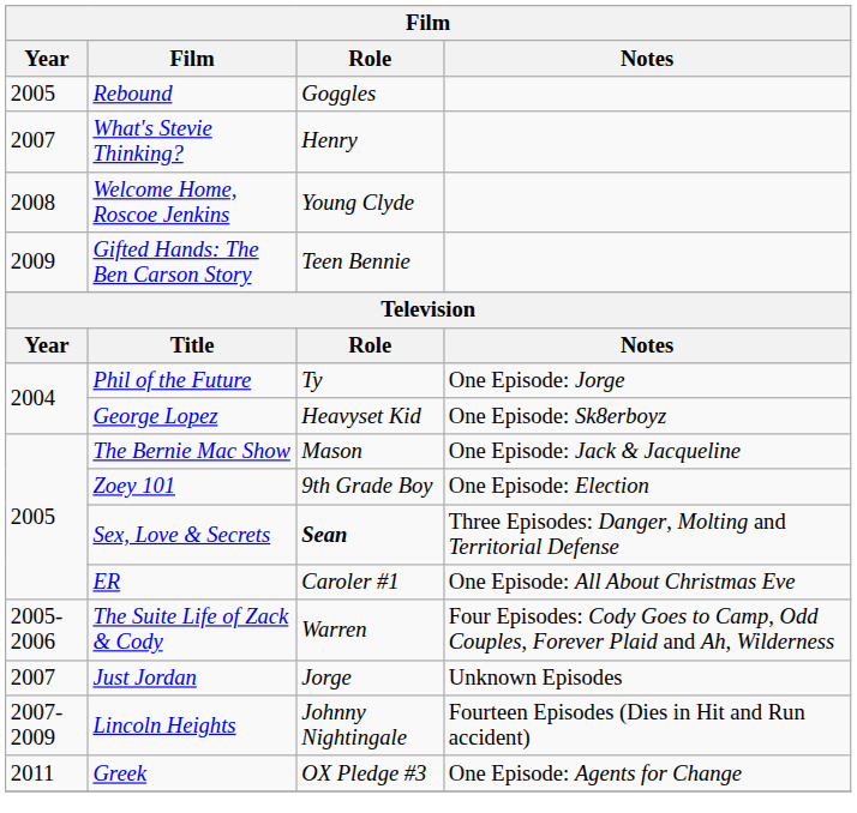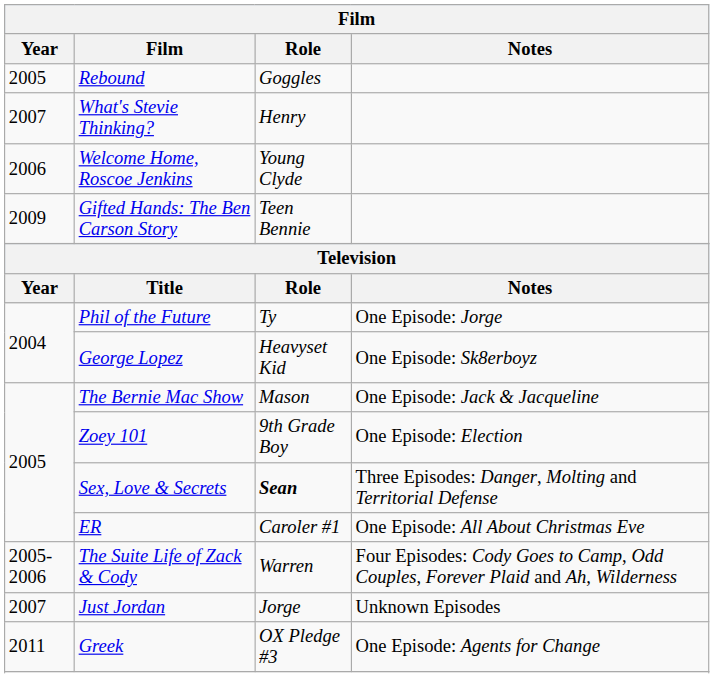 <table class="wikitable">
 <tr style="background:lightsteelblue;">
 <th colspan=4>Film</th>
 </tr>
 <tr style="background:#ccc;">
 <th>Year</th>
 <th>Film</th>
 <th>Role</th>
 <th>Notes</th>
 </tr>
 <tr>
 <td>2005</td>
 <td><em><a href='#'>Rebound</a></em></td>
 <td><em>Goggles</em></td>
 <td></td>
 </tr>
 <tr>
 <td>2007</td>
 <td><em><a href='#'>What's Stevie Thinking?</a></em></td>
 <td><em>Henry</em></td>
 <td></td>
 </tr>
 <tr>
-<td>2008</td>
+<td>2006</td>
 <td><em><a href='#'>Welcome Home, Roscoe Jenkins</a></em></td>
 <td><em>Young Clyde</em></td>
 <td></td>
 </tr>
 <tr>
 <td>2009</td>
 <td><em><a href='#'>Gifted Hands: The Ben Carson Story</a></em></td>
 <td><em>Teen Bennie</em></td>
 <td></td>
 </tr>
 <tr>
 </tr>
 <tr>
 </tr>
 <tr style="background:lightsteelblue;">
 <th colspan=4>Television</th>
 </tr>
 <tr style="background:#ccc;">
 <th>Year</th>
 <th>Title</th>
 <th>Role</th>
 <th>Notes</th>
 </tr>
 <tr>
 <td rowspan=2>2004</td>
 <td><em><a href='#'>Phil of the Future</a></em></td>
 <td><em>Ty</em></td>
 <td>One Episode: <em>Jorge</em></td>
 </tr>
 <tr>
 <td><em><a href='#'>George Lopez</a></em></td>
 <td><em>Heavyset Kid</em></td>
 <td>One Episode: <em>Sk8erboyz</em></td>
 </tr>
 <tr>
 <td rowspan=4>2005</td>
 <td><em><a href='#'>The Bernie Mac Show</a></em></td>
 <td><em>Mason</em></td>
 <td>One Episode: <em>Jack & Jacqueline</em></td>
 </tr>
 <tr>
 <td><em><a href='#'>Zoey 101</a></em></td>
 <td><em>9th Grade Boy</em></td>
 <td>One Episode: <em>Election</em></td>
 </tr>
 <tr>
 <td><em><a href='#'>Sex, Love & Secrets</a></em></td>
 <td><strong><em>Sean</em></strong></td>
 <td>Three Episodes: <em>Danger</em>, <em>Molting</em> and <em>Territorial Defense</em></td>
 </tr>
 <tr>
 <td><em><a href='#'>ER</a></em></td>
 <td><em>Caroler #1</em></td>
 <td>One Episode: <em>All About Christmas Eve</em></td>
 </tr>
 <tr>
 <td>2005-2006</td>
 <td><em><a href='#'>The Suite Life of Zack & Cody</a></em></td>
 <td><em>Warren</em></td>
 <td>Four Episodes: <em>Cody Goes to Camp</em>, <em>Odd Couples</em>, <em>Forever Plaid</em> and <em>Ah, Wilderness</em></td>
 </tr>
 <tr>
 <td>2007</td>
 <td><em><a href='#'>Just Jordan</a></em></td>
 <td><em>Jorge</em></td>
 <td>Unknown Episodes</td>
 </tr>
 <tr>
-<td>2007-2009</td>
-<td><em><a href='#'>Lincoln Heights</a></em></td>
-<td><em>Johnny Nightingale</em></td>
-<td>Fourteen Episodes (Dies in Hit and Run accident)</td>
-</tr>
-<tr>
 <td>2011</td>
 <td><em><a href='#'>Greek</a></em></td>
 <td><em>OX Pledge #3</em></td>
 <td>One Episode: <em> Agents for Change</em></td>
 </tr>
 <tr>
 </tr>
 <tr>
 </tr>
 </table>
